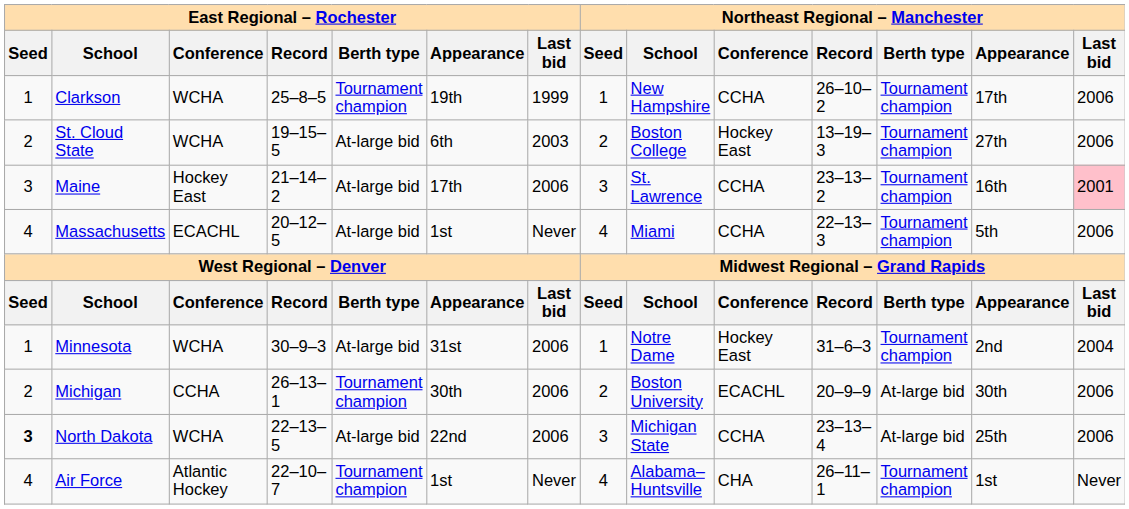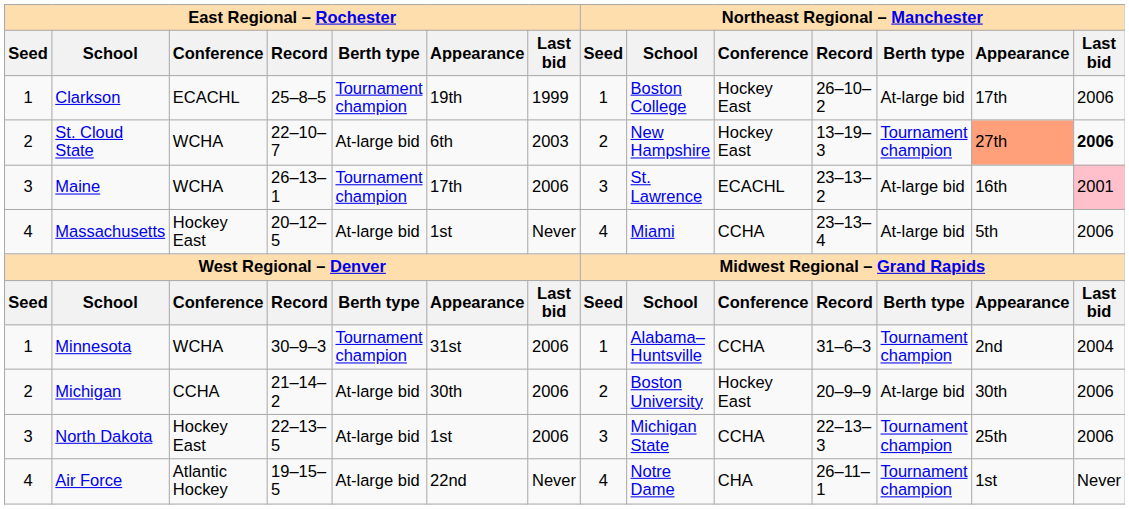 <table class="wikitable">
 <tr>
 <th colspan="7" style="background:#ffdead;">East Regional – <a href='#'>Rochester</a></th>
 <th colspan="7" style="background:#ffdead;">Northeast Regional – <a href='#'>Manchester</a></th>
 </tr>
 <tr>
 <th>Seed</th>
 <th>School</th>
 <th>Conference</th>
 <th>Record</th>
 <th>Berth type</th>
 <th>Appearance</th>
 <th>Last bid</th>
 <th>Seed</th>
 <th>School</th>
 <th>Conference</th>
 <th>Record</th>
 <th>Berth type</th>
 <th>Appearance</th>
 <th>Last bid</th>
 </tr>
 <tr>
 <td align=center>1</td>
 <td><a href='#'>Clarkson</a></td>
-<td>WCHA</td>
+<td>ECACHL</td>
 <td>25–8–5</td>
 <td><a href='#'>Tournament champion</a></td>
 <td>19th</td>
 <td>1999</td>
 <td align=center>1</td>
-<td><a href='#'>New Hampshire</a></td>
-<td>CCHA</td>
+<td><a href='#'>Boston College</a></td>
+<td>Hockey East</td>
 <td>26–10–2</td>
-<td><a href='#'>Tournament champion</a></td>
+<td>At-large bid</td>
 <td>17th</td>
 <td>2006</td>
 </tr>
 <tr>
 <td align=center>2</td>
 <td><a href='#'>St. Cloud State</a></td>
 <td>WCHA</td>
-<td>19–15–5</td>
+<td>22–10–7</td>
 <td>At-large bid</td>
 <td>6th</td>
 <td>2003</td>
 <td align=center>2</td>
-<td><a href='#'>Boston College</a></td>
+<td><a href='#'>New Hampshire</a></td>
 <td>Hockey East</td>
 <td>13–19–3</td>
 <td><a href='#'>Tournament champion</a></td>
-<td>27th</td>
-<td>2006</td>
+<td style="background: lightsalmon;">27th</td>
+<td><strong>2006</strong></td>
 </tr>
 <tr>
 <td align=center>3</td>
 <td><a href='#'>Maine</a></td>
-<td>Hockey East</td>
-<td>21–14–2</td>
-<td>At-large bid</td>
+<td>WCHA</td>
+<td>26–13–1</td>
+<td><a href='#'>Tournament champion</a></td>
 <td>17th</td>
 <td>2006</td>
 <td align=center>3</td>
 <td><a href='#'>St. Lawrence</a></td>
-<td>CCHA</td>
+<td>ECACHL</td>
 <td>23–13–2</td>
-<td><a href='#'>Tournament champion</a></td>
+<td>At-large bid</td>
 <td>16th</td>
 <td style="background: pink;">2001</td>
 </tr>
 <tr>
 <td align=center>4</td>
 <td><a href='#'>Massachusetts</a></td>
-<td>ECACHL</td>
+<td>Hockey East</td>
 <td>20–12–5</td>
 <td>At-large bid</td>
 <td>1st</td>
 <td>Never</td>
 <td align=center>4</td>
 <td><a href='#'>Miami</a></td>
 <td>CCHA</td>
-<td>22–13–3</td>
-<td><a href='#'>Tournament champion</a></td>
+<td>23–13–4</td>
+<td>At-large bid</td>
 <td>5th</td>
 <td>2006</td>
 </tr>
 <tr>
 <th colspan="7" style="background:#ffdead;">West Regional – <a href='#'>Denver</a></th>
 <th colspan="7" style="background:#ffdead;">Midwest Regional – <a href='#'>Grand Rapids</a></th>
 </tr>
 <tr>
 <th>Seed</th>
 <th>School</th>
 <th>Conference</th>
 <th>Record</th>
 <th>Berth type</th>
 <th>Appearance</th>
 <th>Last bid</th>
 <th>Seed</th>
 <th>School</th>
 <th>Conference</th>
 <th>Record</th>
 <th>Berth type</th>
 <th>Appearance</th>
 <th>Last bid</th>
 </tr>
 <tr>
 <td align=center>1</td>
 <td><a href='#'>Minnesota</a></td>
 <td>WCHA</td>
 <td>30–9–3</td>
-<td>At-large bid</td>
+<td><a href='#'>Tournament champion</a></td>
 <td>31st</td>
 <td>2006</td>
 <td align=center>1</td>
-<td><a href='#'>Notre Dame</a></td>
-<td>Hockey East</td>
+<td><a href='#'>Alabama–Huntsville</a></td>
+<td>CCHA</td>
 <td>31–6–3</td>
 <td><a href='#'>Tournament champion</a></td>
 <td>2nd</td>
 <td>2004</td>
 </tr>
 <tr>
 <td align=center>2</td>
 <td><a href='#'>Michigan</a></td>
 <td>CCHA</td>
-<td>26–13–1</td>
-<td><a href='#'>Tournament champion</a></td>
+<td>21–14–2</td>
+<td>At-large bid</td>
 <td>30th</td>
 <td>2006</td>
 <td align=center>2</td>
 <td><a href='#'>Boston University</a></td>
-<td>ECACHL</td>
+<td>Hockey East</td>
 <td>20–9–9</td>
 <td>At-large bid</td>
 <td>30th</td>
 <td>2006</td>
 </tr>
 <tr>
-<td align=center><strong>3</strong></td>
+<td align=center>3</td>
 <td><a href='#'>North Dakota</a></td>
-<td>WCHA</td>
+<td>Hockey East</td>
 <td>22–13–5</td>
 <td>At-large bid</td>
-<td>22nd</td>
+<td>1st</td>
 <td>2006</td>
 <td align=center>3</td>
 <td><a href='#'>Michigan State</a></td>
 <td>CCHA</td>
-<td>23–13–4</td>
-<td>At-large bid</td>
+<td>22–13–3</td>
+<td><a href='#'>Tournament champion</a></td>
 <td>25th</td>
 <td>2006</td>
 </tr>
 <tr>
 <td align=center>4</td>
 <td><a href='#'>Air Force</a></td>
 <td>Atlantic Hockey</td>
-<td>22–10–7</td>
-<td><a href='#'>Tournament champion</a></td>
-<td>1st</td>
+<td>19–15–5</td>
+<td>At-large bid</td>
+<td>22nd</td>
 <td>Never</td>
 <td align=center>4</td>
-<td><a href='#'>Alabama–Huntsville</a></td>
+<td><a href='#'>Notre Dame</a></td>
 <td>CHA</td>
 <td>26–11–1</td>
 <td><a href='#'>Tournament champion</a></td>
 <td>1st</td>
 <td>Never</td>
 </tr>
 </table>
